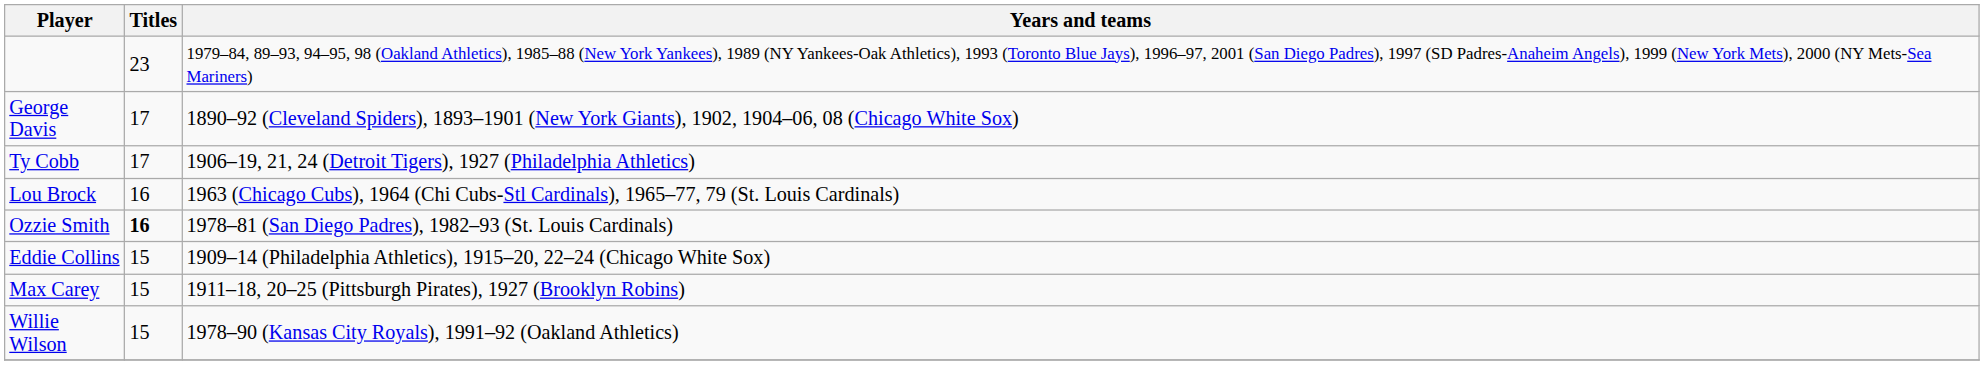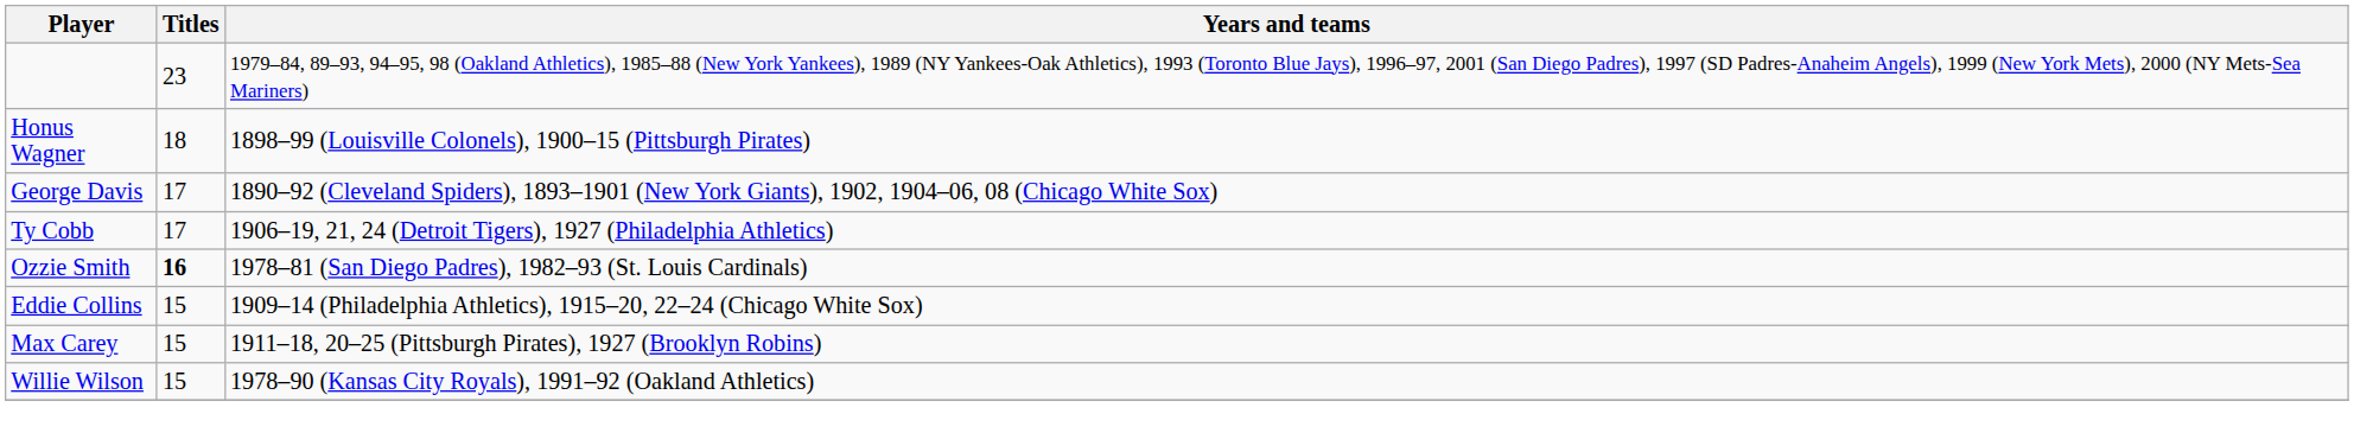 <table class="wikitable">
 <tr>
 <th>Player</th>
 <th>Titles</th>
 <th>Years and teams</th>
 </tr>
 <tr>
 <td></td>
 <td>23</td>
 <td><small>1979–84, 89–93, 94–95, 98 (<a href='#'>Oakland Athletics</a>), 1985–88 (<a href='#'>New York Yankees</a>), 1989 (NY Yankees-Oak Athletics), 1993 (<a href='#'>Toronto Blue Jays</a>), 1996–97, 2001 (<a href='#'>San Diego Padres</a>), 1997 (SD Padres-<a href='#'>Anaheim Angels</a>), 1999 (<a href='#'>New York Mets</a>), 2000 (NY Mets-<a href='#'>Sea Mariners</a>)</small></td>
 </tr>
 <tr>
+<td><a href='#'>Honus Wagner</a></td>
+<td>18</td>
+<td>1898–99 (<a href='#'>Louisville Colonels</a>), 1900–15 (<a href='#'>Pittsburgh Pirates</a>)</td>
+</tr>
+<tr>
 <td><a href='#'>George Davis</a></td>
 <td>17</td>
 <td>1890–92 (<a href='#'>Cleveland Spiders</a>), 1893–1901 (<a href='#'>New York Giants</a>), 1902, 1904–06, 08 (<a href='#'>Chicago White Sox</a>)</td>
 </tr>
 <tr>
 <td><a href='#'>Ty Cobb</a></td>
 <td>17</td>
 <td>1906–19, 21, 24 (<a href='#'>Detroit Tigers</a>), 1927 (<a href='#'>Philadelphia Athletics</a>)</td>
-</tr>
-<tr>
-<td><a href='#'>Lou Brock</a></td>
-<td>16</td>
-<td>1963 (<a href='#'>Chicago Cubs</a>), 1964 (Chi Cubs-<a href='#'>Stl Cardinals</a>), 1965–77, 79 (St. Louis Cardinals)</td>
 </tr>
 <tr>
 <td><a href='#'>Ozzie Smith</a></td>
 <td><strong>16</strong></td>
 <td>1978–81 (<a href='#'>San Diego Padres</a>), 1982–93 (St. Louis Cardinals)</td>
 </tr>
 <tr>
 <td><a href='#'>Eddie Collins</a></td>
 <td>15</td>
 <td>1909–14 (Philadelphia Athletics), 1915–20, 22–24 (Chicago White Sox)</td>
 </tr>
 <tr>
 <td><a href='#'>Max Carey</a></td>
 <td>15</td>
 <td>1911–18, 20–25 (Pittsburgh Pirates), 1927 (<a href='#'>Brooklyn Robins</a>)</td>
 </tr>
 <tr>
 <td><a href='#'>Willie Wilson</a></td>
 <td>15</td>
 <td>1978–90 (<a href='#'>Kansas City Royals</a>), 1991–92 (Oakland Athletics)</td>
 </tr>
 <tr>
 </tr>
 </table>
